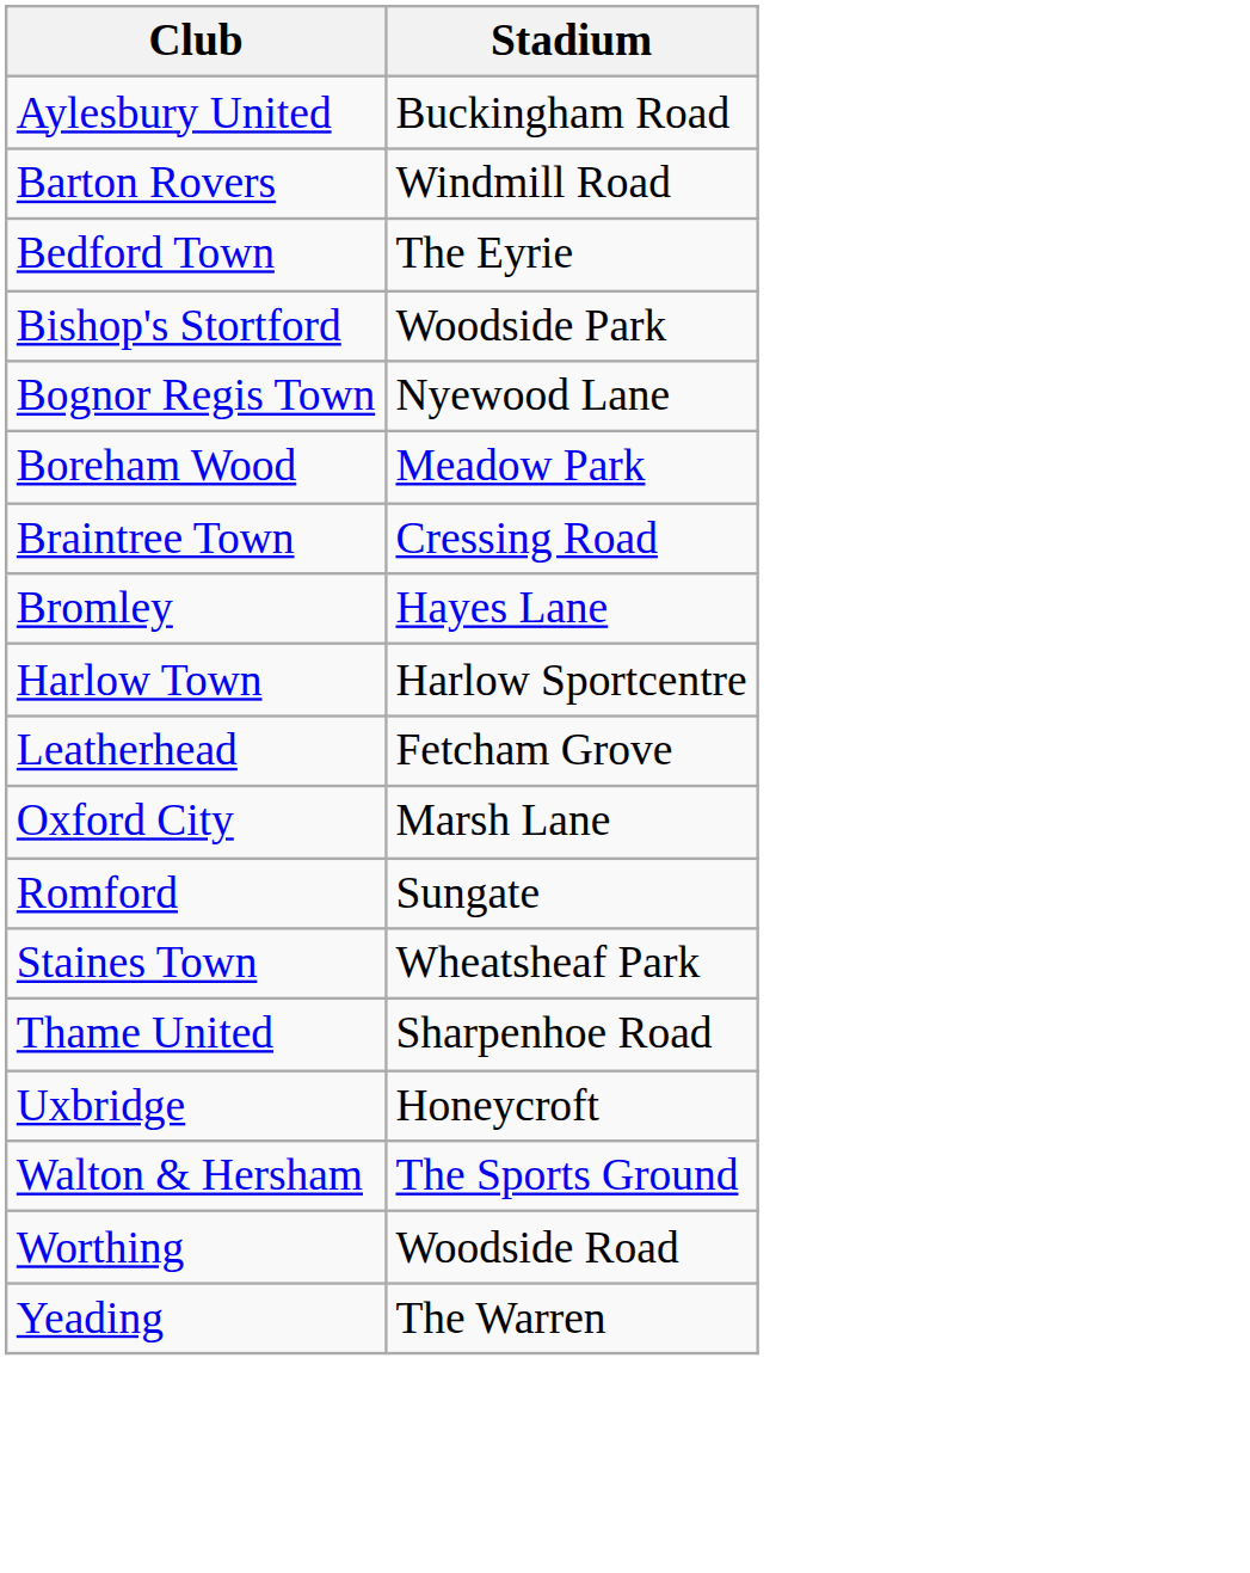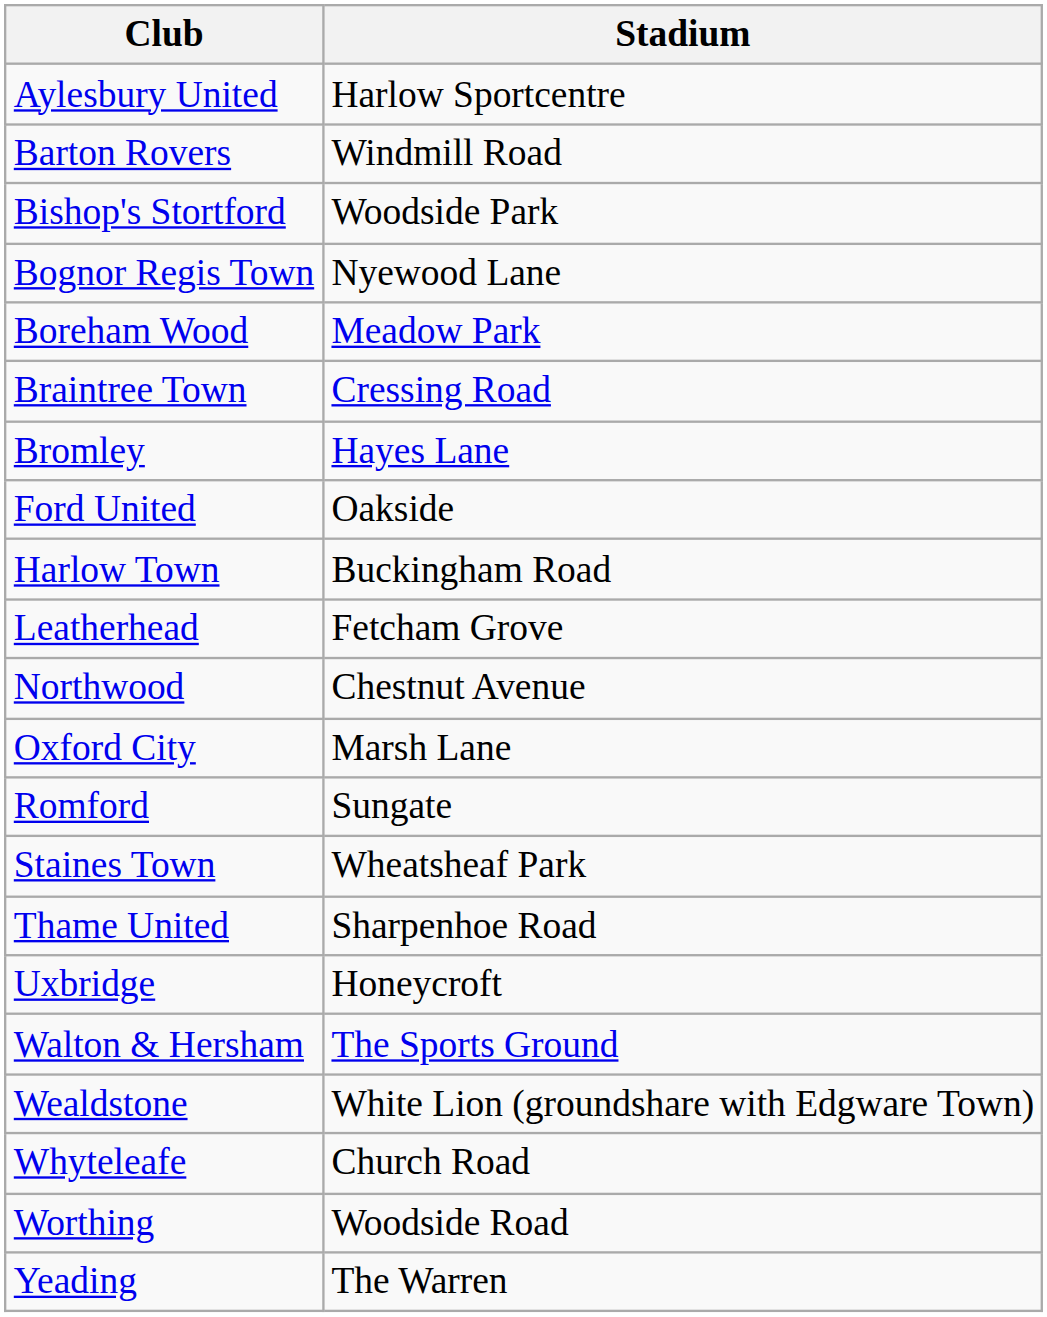 <table class="wikitable sortable">
 <tr>
 <th>Club</th>
 <th>Stadium</th>
 </tr>
 <tr>
 <td><a href='#'>Aylesbury United</a></td>
-<td>Buckingham Road</td>
+<td>Harlow Sportcentre</td>
 </tr>
 <tr>
 <td><a href='#'>Barton Rovers</a></td>
 <td>Windmill Road</td>
-</tr>
-<tr>
-<td><a href='#'>Bedford Town</a></td>
-<td>The Eyrie</td>
 </tr>
 <tr>
 <td><a href='#'>Bishop's Stortford</a></td>
 <td>Woodside Park</td>
 </tr>
 <tr>
 <td><a href='#'>Bognor Regis Town</a></td>
 <td>Nyewood Lane</td>
 </tr>
 <tr>
 <td><a href='#'>Boreham Wood</a></td>
 <td><a href='#'>Meadow Park</a></td>
 </tr>
 <tr>
 <td><a href='#'>Braintree Town</a></td>
 <td><a href='#'>Cressing Road</a></td>
 </tr>
 <tr>
 <td><a href='#'>Bromley</a></td>
 <td><a href='#'>Hayes Lane</a></td>
 </tr>
 <tr>
+<td><a href='#'>Ford United</a></td>
+<td>Oakside</td>
+</tr>
+<tr>
 <td><a href='#'>Harlow Town</a></td>
-<td>Harlow Sportcentre</td>
+<td>Buckingham Road</td>
 </tr>
 <tr>
 <td><a href='#'>Leatherhead</a></td>
 <td>Fetcham Grove</td>
+</tr>
+<tr>
+<td><a href='#'>Northwood</a></td>
+<td>Chestnut Avenue</td>
 </tr>
 <tr>
 <td><a href='#'>Oxford City</a></td>
 <td>Marsh Lane</td>
 </tr>
 <tr>
 <td><a href='#'>Romford</a></td>
 <td>Sungate</td>
 </tr>
 <tr>
 <td><a href='#'>Staines Town</a></td>
 <td>Wheatsheaf Park</td>
 </tr>
 <tr>
 <td><a href='#'>Thame United</a></td>
 <td>Sharpenhoe Road</td>
 </tr>
 <tr>
 <td><a href='#'>Uxbridge</a></td>
 <td>Honeycroft</td>
 </tr>
 <tr>
 <td><a href='#'>Walton & Hersham</a></td>
 <td><a href='#'>The Sports Ground</a></td>
 </tr>
 <tr>
+<td><a href='#'>Wealdstone</a></td>
+<td>White Lion (groundshare with Edgware Town)</td>
+</tr>
+<tr>
+<td><a href='#'>Whyteleafe</a></td>
+<td>Church Road</td>
+</tr>
+<tr>
 <td><a href='#'>Worthing</a></td>
 <td>Woodside Road</td>
 </tr>
 <tr>
 <td><a href='#'>Yeading</a></td>
 <td>The Warren</td>
 </tr>
 </table>
